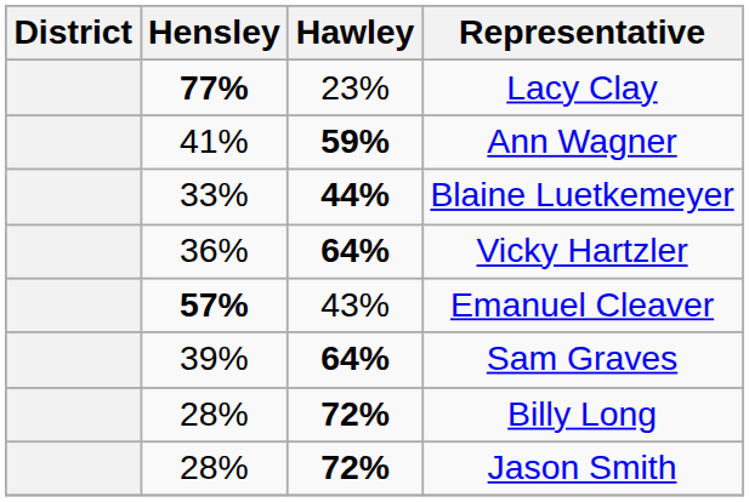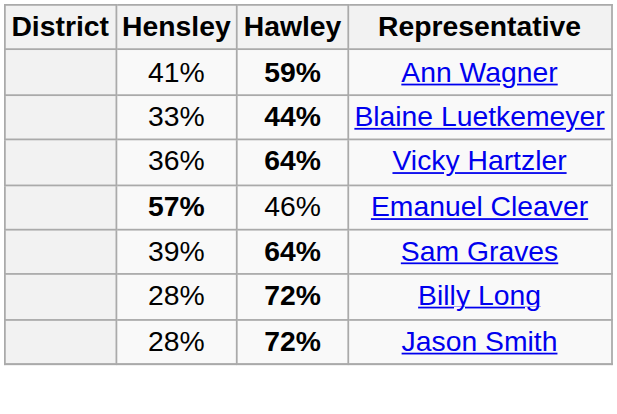 <table class=wikitable>
 <tr>
 <th>District</th>
 <th>Hensley</th>
 <th>Hawley</th>
 <th>Representative</th>
-</tr>
-<tr align=center>
-<th></th>
-<td><strong>77%</strong></td>
-<td>23%</td>
-<td><a href='#'>Lacy Clay</a></td>
 </tr>
 <tr align=center>
 <th></th>
 <td>41%</td>
 <td><strong>59%</strong></td>
 <td><a href='#'>Ann Wagner</a></td>
 </tr>
 <tr align=center>
 <th></th>
 <td>33%</td>
 <td><strong>44%</strong></td>
 <td><a href='#'>Blaine Luetkemeyer</a></td>
 </tr>
 <tr align=center>
 <th></th>
 <td>36%</td>
 <td><strong>64%</strong></td>
 <td><a href='#'>Vicky Hartzler</a></td>
 </tr>
 <tr align=center>
 <th></th>
 <td><strong>57%</strong></td>
-<td>43%</td>
+<td>46%</td>
 <td><a href='#'>Emanuel Cleaver</a></td>
 </tr>
 <tr align=center>
 <th></th>
 <td>39%</td>
 <td><strong>64%</strong></td>
 <td><a href='#'>Sam Graves</a></td>
 </tr>
 <tr align=center>
 <th></th>
 <td>28%</td>
 <td><strong>72%</strong></td>
 <td><a href='#'>Billy Long</a></td>
 </tr>
 <tr align=center>
 <th></th>
 <td>28%</td>
 <td><strong>72%</strong></td>
 <td><a href='#'>Jason Smith</a></td>
 </tr>
 <tr align=center>
 </tr>
 </table>
